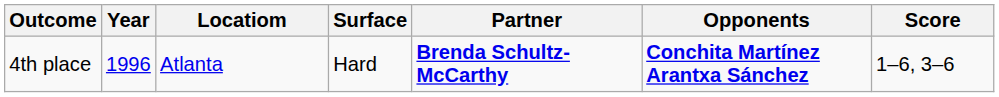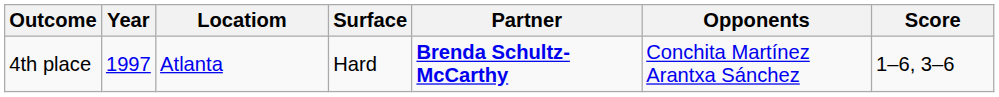 <table class="sortable wikitable">
 <tr>
 <th>Outcome</th>
 <th>Year</th>
 <th style="width:130px">Locatiom</th>
 <th>Surface</th>
 <th style="width:175px">Partner</th>
 <th style="width:175px">Opponents</th>
 <th style="width:90px" class="unsortable">Score</th>
 </tr>
 <tr>
 <td>4th place</td>
-<td><a href='#'>1996</a></td>
+<td><a href='#'>1997</a></td>
 <td><a href='#'>Atlanta</a></td>
 <td>Hard</td>
 <td><strong> <a href='#'>Brenda Schultz-McCarthy</a></strong></td>
-<td><strong> <a href='#'>Conchita Martínez</a><br> <a href='#'>Arantxa Sánchez</a></strong></td>
+<td> <a href='#'>Conchita Martínez</a><br> <a href='#'>Arantxa Sánchez</a></td>
 <td>1–6, 3–6</td>
 </tr>
 </table>
